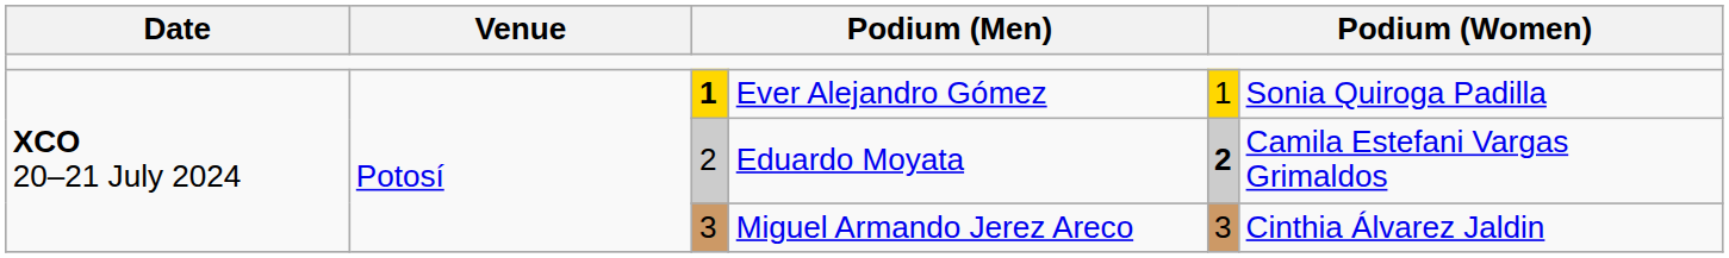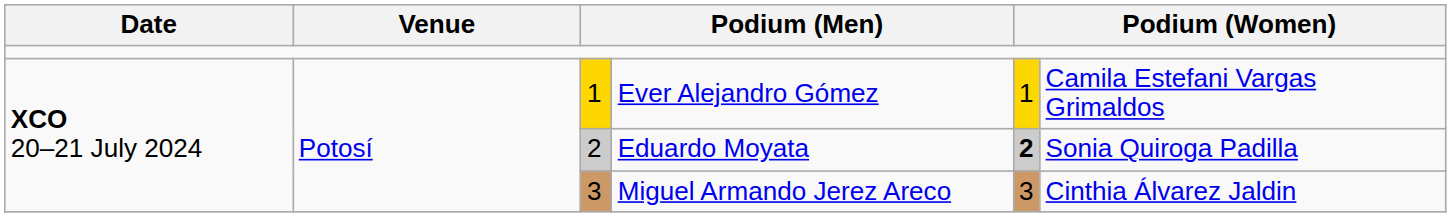 <table class="wikitable" width=70%>
 <tr>
 <th>Date</th>
 <th width=20%>Venue</th>
 <th colspan=2 width=30%>Podium (Men)</th>
 <th colspan=2 width=30%>Podium (Women)</th>
 </tr>
 <tr>
 <td colspan=6></td>
 </tr>
 <tr>
 <td rowspan=3><strong>XCO</strong> <br> 20–21 July 2024</td>
 <td rowspan=3><br><a href='#'>Potosí</a></td>
-<td bgcolor=FFD700><strong>1</strong></td>
+<td bgcolor=FFD700>1</td>
 <td><a href='#'>Ever Alejandro Gómez</a></td>
 <td bgcolor=FFD700>1</td>
-<td><a href='#'>Sonia Quiroga Padilla</a></td>
+<td><a href='#'>Camila Estefani Vargas Grimaldos</a></td>
 </tr>
 <tr>
 <td bgcolor=CCCCCC>2</td>
 <td><a href='#'>Eduardo Moyata</a></td>
 <td bgcolor=CCCCCC><strong>2</strong></td>
-<td><a href='#'>Camila Estefani Vargas Grimaldos</a></td>
+<td><a href='#'>Sonia Quiroga Padilla</a></td>
 </tr>
 <tr>
 <td bgcolor=CC9966>3</td>
 <td><a href='#'>Miguel Armando Jerez Areco</a></td>
 <td bgcolor=CC9966>3</td>
 <td><a href='#'>Cinthia Álvarez Jaldin</a></td>
 </tr>
 </table>
